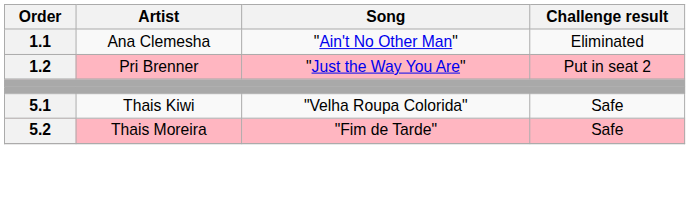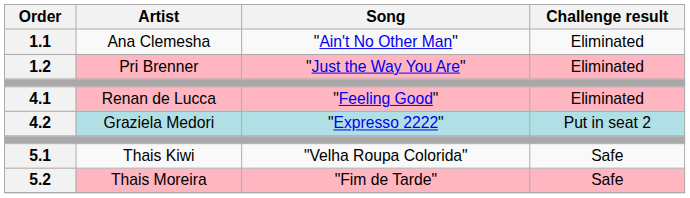 <table class="wikitable" style="text-align:center; width:55%;">
 <tr>
 <th scope="col" width="05%">Order</th>
 <th scope="col" width="15%">Artist</th>
 <th scope="col" width="26%">Song</th>
 <th scope="col" width="14%">Challenge result</th>
 </tr>
 <tr>
 <th>1.1</th>
 <td>Ana Clemesha</td>
 <td>"<a href='#'>Ain't No Other Man</a>"</td>
 <td>Eliminated</td>
 </tr>
 <tr bgcolor=FFB6C1>
 <th>1.2</th>
 <td>Pri Brenner</td>
 <td>"<a href='#'>Just the Way You Are</a>"</td>
-<td>Put in seat 2</td>
+<td>Eliminated</td>
 </tr>
 <tr>
 <td bgcolor=A9A9A9 colspan=4></td>
+</tr>
+<tr bgcolor=FFB6C1>
+<th>4.1</th>
+<td>Renan de Lucca</td>
+<td>"<a href='#'>Feeling Good</a>"</td>
+<td>Eliminated</td>
+</tr>
+<tr bgcolor=B0E0E6>
+<th>4.2</th>
+<td>Graziela Medori</td>
+<td>"<a href='#'>Expresso 2222</a>"</td>
+<td>Put in seat 2</td>
 </tr>
 <tr>
 <td bgcolor=A9A9A9 colspan=4></td>
 </tr>
 <tr>
 <th>5.1</th>
 <td>Thais Kiwi</td>
 <td>"Velha Roupa Colorida"</td>
 <td>Safe</td>
 </tr>
 <tr bgcolor=FFB6C1>
 <th>5.2</th>
 <td>Thais Moreira</td>
 <td>"Fim de Tarde"</td>
 <td>Safe</td>
 </tr>
 <tr>
 </tr>
 </table>
